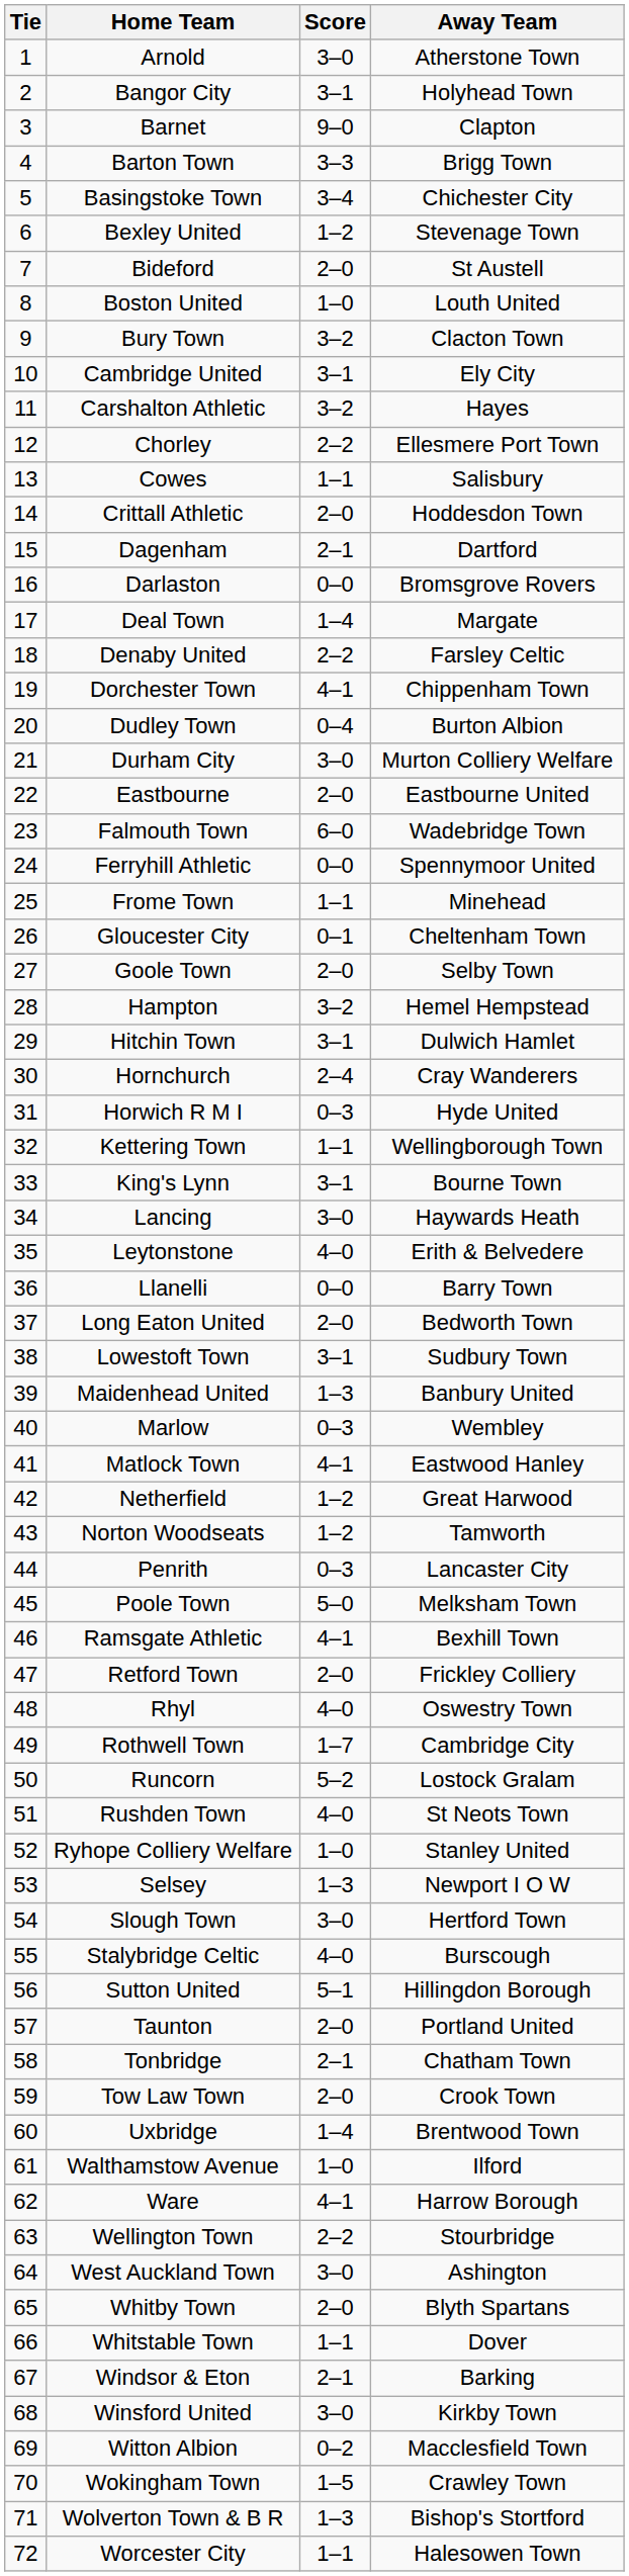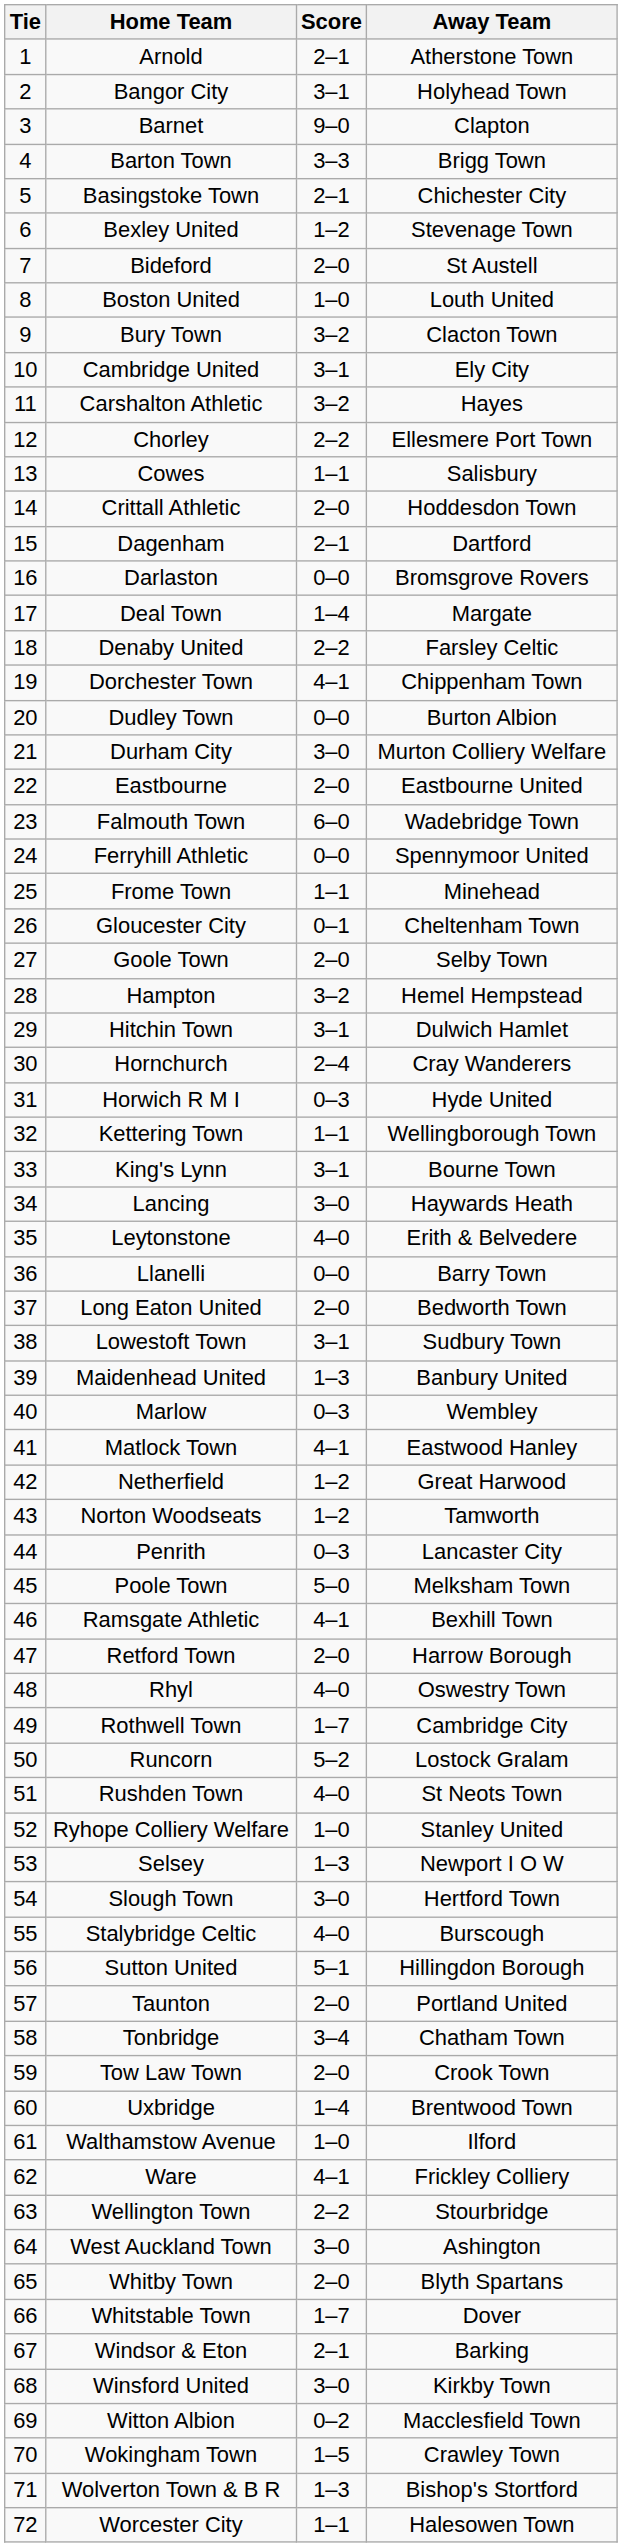 <table class="wikitable" style="text-align:center;">
 <tr>
 <th width=20>Tie</th>
 <th width=175>Home Team</th>
 <th width=20>Score</th>
 <th width=175>Away Team</th>
 </tr>
 <tr>
 <td>1</td>
 <td>Arnold</td>
-<td>3–0</td>
+<td>2–1</td>
 <td>Atherstone Town</td>
 </tr>
 <tr>
 <td>2</td>
 <td>Bangor City</td>
 <td>3–1</td>
 <td>Holyhead Town</td>
 </tr>
 <tr>
 <td>3</td>
 <td>Barnet</td>
 <td>9–0</td>
 <td>Clapton</td>
 </tr>
 <tr>
 <td>4</td>
 <td>Barton Town</td>
 <td>3–3</td>
 <td>Brigg Town</td>
 </tr>
 <tr>
 <td>5</td>
 <td>Basingstoke Town</td>
-<td>3–4</td>
+<td>2–1</td>
 <td>Chichester City</td>
 </tr>
 <tr>
 <td>6</td>
 <td>Bexley United</td>
 <td>1–2</td>
 <td>Stevenage Town</td>
 </tr>
 <tr>
 <td>7</td>
 <td>Bideford</td>
 <td>2–0</td>
 <td>St Austell</td>
 </tr>
 <tr>
 <td>8</td>
 <td>Boston United</td>
 <td>1–0</td>
 <td>Louth United</td>
 </tr>
 <tr>
 <td>9</td>
 <td>Bury Town</td>
 <td>3–2</td>
 <td>Clacton Town</td>
 </tr>
 <tr>
 <td>10</td>
 <td>Cambridge United</td>
 <td>3–1</td>
 <td>Ely City</td>
 </tr>
 <tr>
 <td>11</td>
 <td>Carshalton Athletic</td>
 <td>3–2</td>
 <td>Hayes</td>
 </tr>
 <tr>
 <td>12</td>
 <td>Chorley</td>
 <td>2–2</td>
 <td>Ellesmere Port Town</td>
 </tr>
 <tr>
 <td>13</td>
 <td>Cowes</td>
 <td>1–1</td>
 <td>Salisbury</td>
 </tr>
 <tr>
 <td>14</td>
 <td>Crittall Athletic</td>
 <td>2–0</td>
 <td>Hoddesdon Town</td>
 </tr>
 <tr>
 <td>15</td>
 <td>Dagenham</td>
 <td>2–1</td>
 <td>Dartford</td>
 </tr>
 <tr>
 <td>16</td>
 <td>Darlaston</td>
 <td>0–0</td>
 <td>Bromsgrove Rovers</td>
 </tr>
 <tr>
 <td>17</td>
 <td>Deal Town</td>
 <td>1–4</td>
 <td>Margate</td>
 </tr>
 <tr>
 <td>18</td>
 <td>Denaby United</td>
 <td>2–2</td>
 <td>Farsley Celtic</td>
 </tr>
 <tr>
 <td>19</td>
 <td>Dorchester Town</td>
 <td>4–1</td>
 <td>Chippenham Town</td>
 </tr>
 <tr>
 <td>20</td>
 <td>Dudley Town</td>
-<td>0–4</td>
+<td>0–0</td>
 <td>Burton Albion</td>
 </tr>
 <tr>
 <td>21</td>
 <td>Durham City</td>
 <td>3–0</td>
 <td>Murton Colliery Welfare</td>
 </tr>
 <tr>
 <td>22</td>
 <td>Eastbourne</td>
 <td>2–0</td>
 <td>Eastbourne United</td>
 </tr>
 <tr>
 <td>23</td>
 <td>Falmouth Town</td>
 <td>6–0</td>
 <td>Wadebridge Town</td>
 </tr>
 <tr>
 <td>24</td>
 <td>Ferryhill Athletic</td>
 <td>0–0</td>
 <td>Spennymoor United</td>
 </tr>
 <tr>
 <td>25</td>
 <td>Frome Town</td>
 <td>1–1</td>
 <td>Minehead</td>
 </tr>
 <tr>
 <td>26</td>
 <td>Gloucester City</td>
 <td>0–1</td>
 <td>Cheltenham Town</td>
 </tr>
 <tr>
 <td>27</td>
 <td>Goole Town</td>
 <td>2–0</td>
 <td>Selby Town</td>
 </tr>
 <tr>
 <td>28</td>
 <td>Hampton</td>
 <td>3–2</td>
 <td>Hemel Hempstead</td>
 </tr>
 <tr>
 <td>29</td>
 <td>Hitchin Town</td>
 <td>3–1</td>
 <td>Dulwich Hamlet</td>
 </tr>
 <tr>
 <td>30</td>
 <td>Hornchurch</td>
 <td>2–4</td>
 <td>Cray Wanderers</td>
 </tr>
 <tr>
 <td>31</td>
 <td>Horwich R M I</td>
 <td>0–3</td>
 <td>Hyde United</td>
 </tr>
 <tr>
 <td>32</td>
 <td>Kettering Town</td>
 <td>1–1</td>
 <td>Wellingborough Town</td>
 </tr>
 <tr>
 <td>33</td>
 <td>King's Lynn</td>
 <td>3–1</td>
 <td>Bourne Town</td>
 </tr>
 <tr>
 <td>34</td>
 <td>Lancing</td>
 <td>3–0</td>
 <td>Haywards Heath</td>
 </tr>
 <tr>
 <td>35</td>
 <td>Leytonstone</td>
 <td>4–0</td>
 <td>Erith & Belvedere</td>
 </tr>
 <tr>
 <td>36</td>
 <td>Llanelli</td>
 <td>0–0</td>
 <td>Barry Town</td>
 </tr>
 <tr>
 <td>37</td>
 <td>Long Eaton United</td>
 <td>2–0</td>
 <td>Bedworth Town</td>
 </tr>
 <tr>
 <td>38</td>
 <td>Lowestoft Town</td>
 <td>3–1</td>
 <td>Sudbury Town</td>
 </tr>
 <tr>
 <td>39</td>
 <td>Maidenhead United</td>
 <td>1–3</td>
 <td>Banbury United</td>
 </tr>
 <tr>
 <td>40</td>
 <td>Marlow</td>
 <td>0–3</td>
 <td>Wembley</td>
 </tr>
 <tr>
 <td>41</td>
 <td>Matlock Town</td>
 <td>4–1</td>
 <td>Eastwood Hanley</td>
 </tr>
 <tr>
 <td>42</td>
 <td>Netherfield</td>
 <td>1–2</td>
 <td>Great Harwood</td>
 </tr>
 <tr>
 <td>43</td>
 <td>Norton Woodseats</td>
 <td>1–2</td>
 <td>Tamworth</td>
 </tr>
 <tr>
 <td>44</td>
 <td>Penrith</td>
 <td>0–3</td>
 <td>Lancaster City</td>
 </tr>
 <tr>
 <td>45</td>
 <td>Poole Town</td>
 <td>5–0</td>
 <td>Melksham Town</td>
 </tr>
 <tr>
 <td>46</td>
 <td>Ramsgate Athletic</td>
 <td>4–1</td>
 <td>Bexhill Town</td>
 </tr>
 <tr>
 <td>47</td>
 <td>Retford Town</td>
 <td>2–0</td>
-<td>Frickley Colliery</td>
+<td>Harrow Borough</td>
 </tr>
 <tr>
 <td>48</td>
 <td>Rhyl</td>
 <td>4–0</td>
 <td>Oswestry Town</td>
 </tr>
 <tr>
 <td>49</td>
 <td>Rothwell Town</td>
 <td>1–7</td>
 <td>Cambridge City</td>
 </tr>
 <tr>
 <td>50</td>
 <td>Runcorn</td>
 <td>5–2</td>
 <td>Lostock Gralam</td>
 </tr>
 <tr>
 <td>51</td>
 <td>Rushden Town</td>
 <td>4–0</td>
 <td>St Neots Town</td>
 </tr>
 <tr>
 <td>52</td>
 <td>Ryhope Colliery Welfare</td>
 <td>1–0</td>
 <td>Stanley United</td>
 </tr>
 <tr>
 <td>53</td>
 <td>Selsey</td>
 <td>1–3</td>
 <td>Newport I O W</td>
 </tr>
 <tr>
 <td>54</td>
 <td>Slough Town</td>
 <td>3–0</td>
 <td>Hertford Town</td>
 </tr>
 <tr>
 <td>55</td>
 <td>Stalybridge Celtic</td>
 <td>4–0</td>
 <td>Burscough</td>
 </tr>
 <tr>
 <td>56</td>
 <td>Sutton United</td>
 <td>5–1</td>
 <td>Hillingdon Borough</td>
 </tr>
 <tr>
 <td>57</td>
 <td>Taunton</td>
 <td>2–0</td>
 <td>Portland United</td>
 </tr>
 <tr>
 <td>58</td>
 <td>Tonbridge</td>
-<td>2–1</td>
+<td>3–4</td>
 <td>Chatham Town</td>
 </tr>
 <tr>
 <td>59</td>
 <td>Tow Law Town</td>
 <td>2–0</td>
 <td>Crook Town</td>
 </tr>
 <tr>
 <td>60</td>
 <td>Uxbridge</td>
 <td>1–4</td>
 <td>Brentwood Town</td>
 </tr>
 <tr>
 <td>61</td>
 <td>Walthamstow Avenue</td>
 <td>1–0</td>
 <td>Ilford</td>
 </tr>
 <tr>
 <td>62</td>
 <td>Ware</td>
 <td>4–1</td>
-<td>Harrow Borough</td>
+<td>Frickley Colliery</td>
 </tr>
 <tr>
 <td>63</td>
 <td>Wellington Town</td>
 <td>2–2</td>
 <td>Stourbridge</td>
 </tr>
 <tr>
 <td>64</td>
 <td>West Auckland Town</td>
 <td>3–0</td>
 <td>Ashington</td>
 </tr>
 <tr>
 <td>65</td>
 <td>Whitby Town</td>
 <td>2–0</td>
 <td>Blyth Spartans</td>
 </tr>
 <tr>
 <td>66</td>
 <td>Whitstable Town</td>
-<td>1–1</td>
+<td>1–7</td>
 <td>Dover</td>
 </tr>
 <tr>
 <td>67</td>
 <td>Windsor & Eton</td>
 <td>2–1</td>
 <td>Barking</td>
 </tr>
 <tr>
 <td>68</td>
 <td>Winsford United</td>
 <td>3–0</td>
 <td>Kirkby Town</td>
 </tr>
 <tr>
 <td>69</td>
 <td>Witton Albion</td>
 <td>0–2</td>
 <td>Macclesfield Town</td>
 </tr>
 <tr>
 <td>70</td>
 <td>Wokingham Town</td>
 <td>1–5</td>
 <td>Crawley Town</td>
 </tr>
 <tr>
 <td>71</td>
 <td>Wolverton Town & B R</td>
 <td>1–3</td>
 <td>Bishop's Stortford</td>
 </tr>
 <tr>
 <td>72</td>
 <td>Worcester City</td>
 <td>1–1</td>
 <td>Halesowen Town</td>
 </tr>
 </table>
